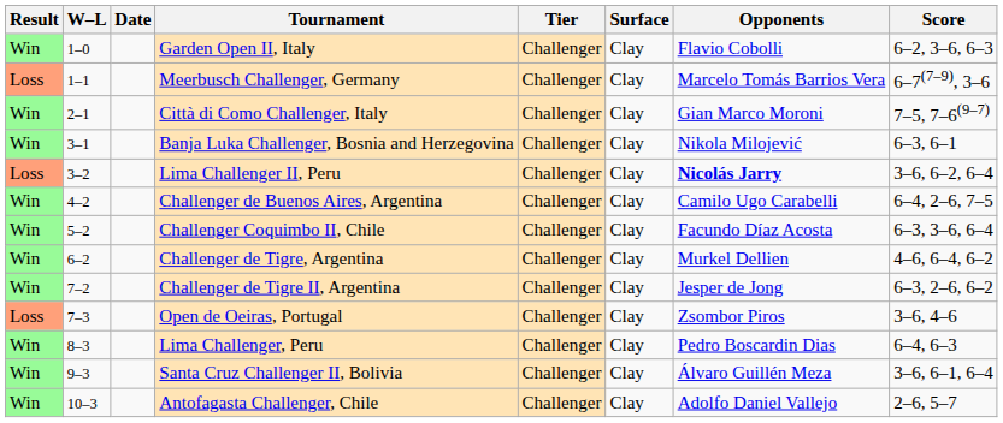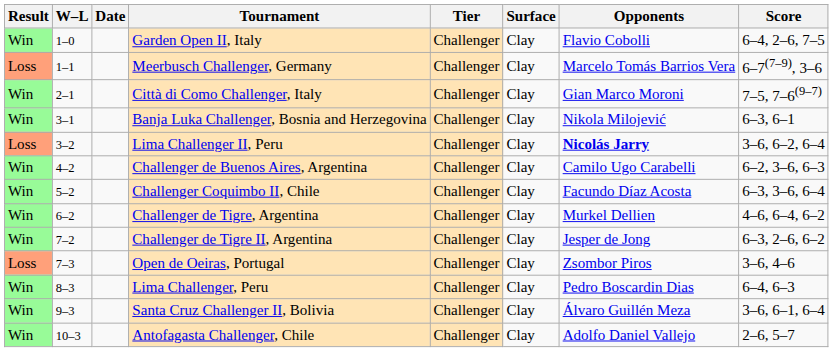 <table class="sortable wikitable nowrap">
 <tr>
 <th>Result</th>
 <th class=unsortable>W–L</th>
 <th>Date</th>
 <th>Tournament</th>
 <th>Tier</th>
 <th>Surface</th>
 <th>Opponents</th>
 <th class=unsortable>Score</th>
 </tr>
 <tr>
 <td bgcolor=98fb98>Win</td>
 <td><small>1–0</small></td>
 <td><a href='#'></a></td>
 <td style="background:moccasin;"><a href='#'>Garden Open II</a>, Italy</td>
 <td style="background:moccasin;">Challenger</td>
 <td>Clay</td>
 <td> <a href='#'>Flavio Cobolli</a></td>
-<td>6–2, 3–6, 6–3</td>
+<td>6–4, 2–6, 7–5</td>
 </tr>
 <tr>
 <td bgcolor=ffa07a>Loss</td>
 <td><small>1–1</small></td>
 <td><a href='#'></a></td>
 <td style="background:moccasin;"><a href='#'>Meerbusch Challenger</a>, Germany</td>
 <td style="background:moccasin;">Challenger</td>
 <td>Clay</td>
 <td> <a href='#'>Marcelo Tomás Barrios Vera</a></td>
 <td>6–7<sup>(7–9)</sup>, 3–6</td>
 </tr>
 <tr>
 <td bgcolor=98fb98>Win</td>
 <td><small>2–1</small></td>
 <td><a href='#'></a></td>
 <td style="background:moccasin;"><a href='#'>Città di Como Challenger</a>, Italy</td>
 <td style="background:moccasin;">Challenger</td>
 <td>Clay</td>
 <td> <a href='#'>Gian Marco Moroni</a></td>
 <td>7–5, 7–6<sup>(9–7)</sup></td>
 </tr>
 <tr>
 <td bgcolor=98fb98>Win</td>
 <td><small>3–1</small></td>
 <td><a href='#'></a></td>
 <td style="background:moccasin;"><a href='#'>Banja Luka Challenger</a>, Bosnia and Herzegovina</td>
 <td style="background:moccasin;">Challenger</td>
 <td>Clay</td>
 <td> <a href='#'>Nikola Milojević</a></td>
 <td>6–3, 6–1</td>
 </tr>
 <tr>
 <td bgcolor=ffa07a>Loss</td>
 <td><small>3–2</small></td>
 <td><a href='#'></a></td>
 <td style="background:moccasin;"><a href='#'>Lima Challenger II</a>, Peru</td>
 <td style="background:moccasin;">Challenger</td>
 <td>Clay</td>
 <td><strong> <a href='#'>Nicolás Jarry</a></strong></td>
 <td>3–6, 6–2, 6–4</td>
 </tr>
 <tr>
 <td bgcolor=98fb98>Win</td>
 <td><small>4–2</small></td>
 <td><a href='#'></a></td>
 <td style="background:moccasin;"><a href='#'>Challenger de Buenos Aires</a>, Argentina</td>
 <td style="background:moccasin;">Challenger</td>
 <td>Clay</td>
 <td> <a href='#'>Camilo Ugo Carabelli</a></td>
-<td>6–4, 2–6, 7–5</td>
+<td>6–2, 3–6, 6–3</td>
 </tr>
 <tr>
 <td bgcolor=98fb98>Win</td>
 <td><small>5–2</small></td>
 <td><a href='#'></a></td>
 <td style="background:moccasin;"><a href='#'>Challenger Coquimbo II</a>, Chile</td>
 <td style="background:moccasin;">Challenger</td>
 <td>Clay</td>
 <td> <a href='#'>Facundo Díaz Acosta</a></td>
 <td>6–3, 3–6, 6–4</td>
 </tr>
 <tr>
 <td bgcolor=98fb98>Win</td>
 <td><small>6–2</small></td>
 <td><a href='#'></a></td>
 <td style="background:moccasin;"><a href='#'>Challenger de Tigre</a>, Argentina</td>
 <td style="background:moccasin;">Challenger</td>
 <td>Clay</td>
 <td> <a href='#'>Murkel Dellien</a></td>
 <td>4–6, 6–4, 6–2</td>
 </tr>
 <tr>
 <td bgcolor=98fb98>Win</td>
 <td><small>7–2</small></td>
 <td><a href='#'></a></td>
 <td style="background:moccasin;"><a href='#'>Challenger de Tigre II</a>, Argentina</td>
 <td style="background:moccasin;">Challenger</td>
 <td>Clay</td>
 <td> <a href='#'>Jesper de Jong</a></td>
 <td>6–3, 2–6, 6–2</td>
 </tr>
 <tr>
 <td bgcolor=ffa07a>Loss</td>
 <td><small>7–3</small></td>
 <td><a href='#'></a></td>
 <td style="background:moccasin;"><a href='#'>Open de Oeiras</a>, Portugal</td>
 <td style="background:moccasin;">Challenger</td>
 <td>Clay</td>
 <td> <a href='#'>Zsombor Piros</a></td>
 <td>3–6, 4–6</td>
 </tr>
 <tr>
 <td bgcolor=98fb98>Win</td>
 <td><small>8–3</small></td>
 <td><a href='#'></a></td>
 <td style="background:moccasin;"><a href='#'>Lima Challenger</a>, Peru</td>
 <td style="background:moccasin;">Challenger</td>
 <td>Clay</td>
 <td> <a href='#'>Pedro Boscardin Dias</a></td>
 <td>6–4, 6–3</td>
 </tr>
 <tr>
 <td bgcolor=98fb98>Win</td>
 <td><small>9–3</small></td>
 <td><a href='#'></a></td>
 <td style="background:moccasin;"><a href='#'>Santa Cruz Challenger II</a>, Bolivia</td>
 <td style="background:moccasin;">Challenger</td>
 <td>Clay</td>
 <td> <a href='#'>Álvaro Guillén Meza</a></td>
 <td>3–6, 6–1, 6–4</td>
 </tr>
 <tr>
 <td bgcolor=98fb98>Win</td>
 <td><small>10–3</small></td>
 <td><a href='#'></a></td>
 <td style="background:moccasin;"><a href='#'>Antofagasta Challenger</a>, Chile</td>
 <td style="background:moccasin;">Challenger</td>
 <td>Clay</td>
 <td> <a href='#'>Adolfo Daniel Vallejo</a></td>
 <td>2–6, 5–7</td>
 </tr>
 </table>
